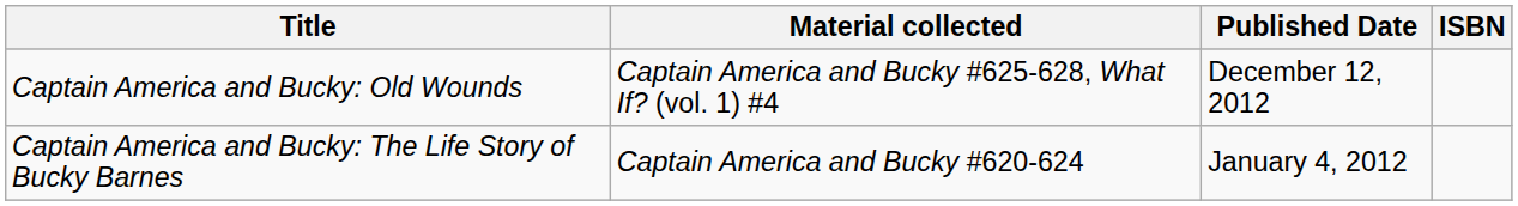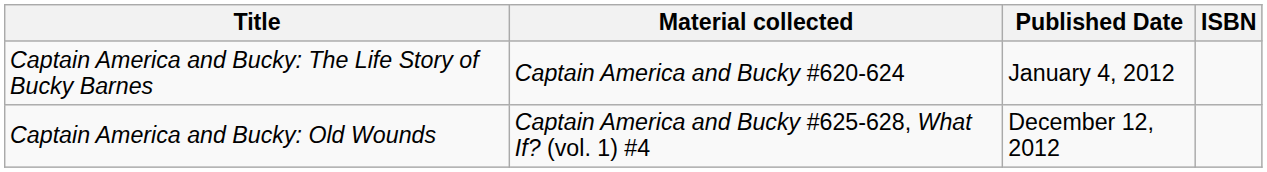 <table class="wikitable">
 <tr>
 <th>Title</th>
 <th>Material collected</th>
 <th>Published Date</th>
 <th>ISBN</th>
 </tr>
 <tr>
+<td><em>Captain America and Bucky: The Life Story of Bucky Barnes</em></td>
+<td><em>Captain America and Bucky</em> #620-624</td>
+<td>January 4, 2012</td>
+<td></td>
+</tr>
+<tr>
 <td><em>Captain America and Bucky: Old Wounds</em></td>
 <td><em>Captain America and Bucky</em> #625-628, <em>What If?</em> (vol. 1) #4</td>
 <td>December 12, 2012</td>
 <td></td>
 </tr>
-<tr>
-<td><em>Captain America and Bucky: The Life Story of Bucky Barnes</em></td>
-<td><em>Captain America and Bucky</em> #620-624</td>
-<td>January 4, 2012</td>
-<td></td>
-</tr>
 </table>
